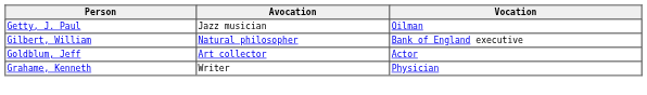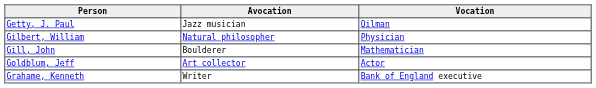 <table border=1 cellpadding=2 cellspacing=0 width=75%>
 <tr style="background:#efefef">
 <th width=30%>Person</th>
 <th>Avocation</th>
 <th>Vocation</th>
 </tr>
 <tr>
 <td><a href='#'>Getty, J. Paul</a></td>
 <td>Jazz musician</td>
 <td><a href='#'>Oilman</a></td>
 </tr>
 <tr>
 <td><a href='#'>Gilbert, William</a></td>
 <td><a href='#'>Natural philosopher</a></td>
-<td><a href='#'>Bank of England</a> executive</td>
+<td><a href='#'>Physician</a></td>
+</tr>
+<tr>
+<td><a href='#'>Gill, John</a></td>
+<td>Boulderer</td>
+<td><a href='#'>Mathematician</a></td>
 </tr>
 <tr>
 <td><a href='#'>Goldblum, Jeff</a></td>
 <td><a href='#'>Art collector</a></td>
 <td><a href='#'>Actor</a></td>
 </tr>
 <tr>
 <td><a href='#'>Grahame, Kenneth</a></td>
 <td>Writer</td>
-<td><a href='#'>Physician</a></td>
+<td><a href='#'>Bank of England</a> executive</td>
 </tr>
 </table>
